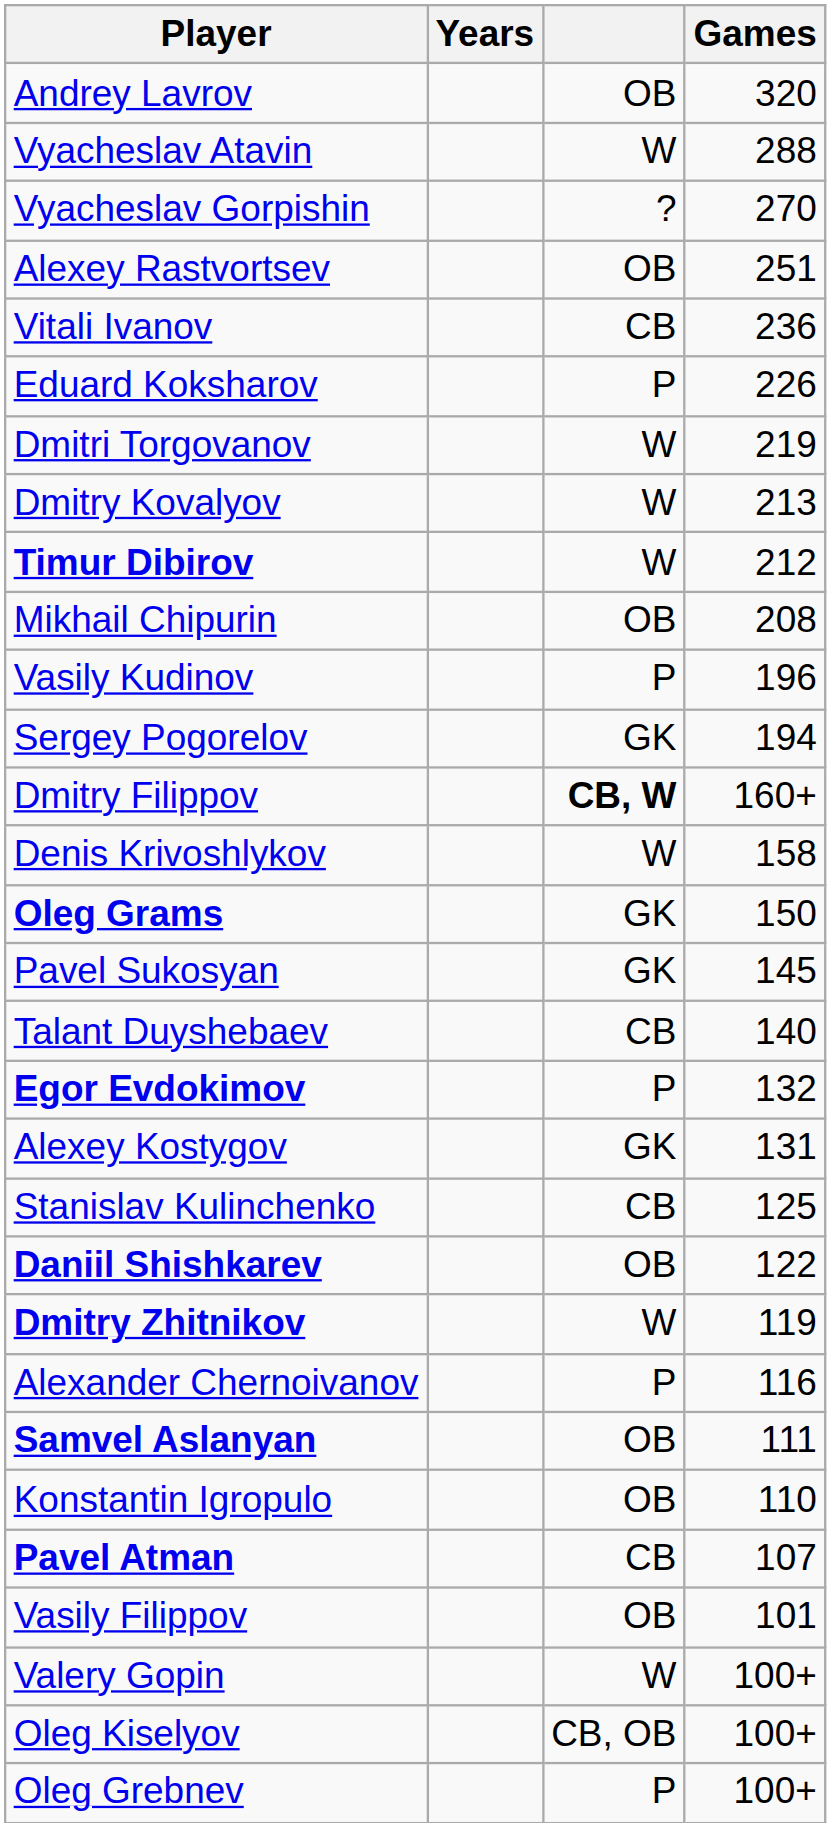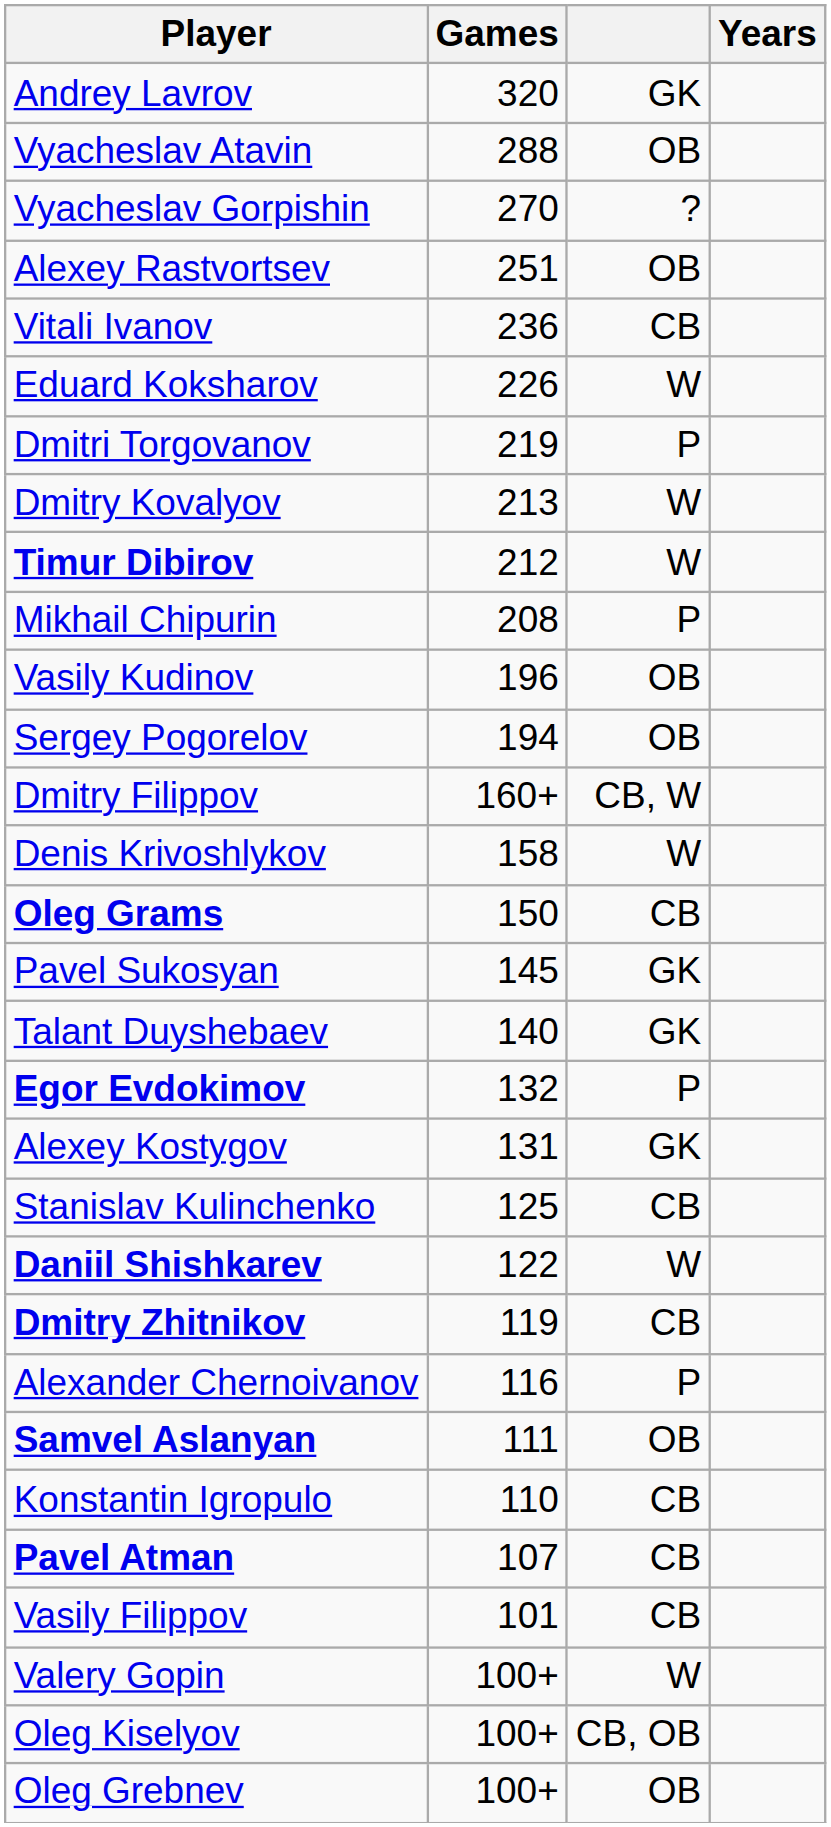 <table class="wikitable sortable static-row-numbers" style="text-align:right;">
 <tr>
 <th>Player</th>
+<th>Games</th>
+<th></th>
 <th>Years</th>
-<th></th>
-<th>Games</th>
 </tr>
 <tr>
 <td style="text-align:left;"><a href='#'>Andrey Lavrov</a></td>
+<td>320</td>
+<td>GK</td>
 <td></td>
-<td>OB</td>
-<td>320</td>
 </tr>
 <tr>
 <td style="text-align:left;"><a href='#'>Vyacheslav Atavin</a></td>
+<td>288</td>
+<td>OB</td>
 <td></td>
-<td>W</td>
-<td>288</td>
 </tr>
 <tr>
 <td style="text-align:left;"><a href='#'>Vyacheslav Gorpishin</a></td>
+<td>270</td>
+<td>?</td>
 <td></td>
-<td>?</td>
-<td>270</td>
 </tr>
 <tr>
 <td style="text-align:left;"><a href='#'>Alexey Rastvortsev</a></td>
+<td>251</td>
+<td>OB</td>
 <td></td>
-<td>OB</td>
-<td>251</td>
 </tr>
 <tr>
 <td style="text-align:left;"><a href='#'>Vitali Ivanov</a></td>
+<td>236</td>
+<td>CB</td>
 <td></td>
-<td>CB</td>
-<td>236</td>
 </tr>
 <tr>
 <td style="text-align:left;"><a href='#'>Eduard Koksharov</a></td>
+<td>226</td>
+<td>W</td>
 <td></td>
-<td>P</td>
-<td>226</td>
 </tr>
 <tr>
 <td style="text-align:left;"><a href='#'>Dmitri Torgovanov</a></td>
+<td>219</td>
+<td>P</td>
 <td></td>
-<td>W</td>
-<td>219</td>
 </tr>
 <tr>
 <td style="text-align:left;"><a href='#'>Dmitry Kovalyov</a></td>
+<td>213</td>
+<td>W</td>
 <td></td>
-<td>W</td>
-<td>213</td>
 </tr>
 <tr>
 <td style="text-align:left;"><strong><a href='#'>Timur Dibirov</a></strong></td>
+<td>212</td>
+<td>W</td>
 <td></td>
-<td>W</td>
-<td>212</td>
 </tr>
 <tr>
 <td style="text-align:left;"><a href='#'>Mikhail Chipurin</a></td>
+<td>208</td>
+<td>P</td>
 <td></td>
-<td>OB</td>
-<td>208</td>
 </tr>
 <tr>
 <td style="text-align:left;"><a href='#'>Vasily Kudinov</a></td>
+<td>196</td>
+<td>OB</td>
 <td></td>
-<td>P</td>
-<td>196</td>
 </tr>
 <tr>
 <td style="text-align:left;"><a href='#'>Sergey Pogorelov</a></td>
+<td>194</td>
+<td>OB</td>
 <td></td>
-<td>GK</td>
-<td>194</td>
 </tr>
 <tr>
 <td style="text-align:left;"><a href='#'>Dmitry Filippov</a></td>
+<td>160+</td>
+<td>CB, W</td>
 <td></td>
-<td><strong>CB, W</strong></td>
-<td>160+</td>
 </tr>
 <tr>
 <td style="text-align:left;"><a href='#'>Denis Krivoshlykov</a></td>
+<td>158</td>
+<td>W</td>
 <td></td>
-<td>W</td>
-<td>158</td>
 </tr>
 <tr>
 <td style="text-align:left;"><strong><a href='#'>Oleg Grams</a></strong></td>
+<td>150</td>
+<td>CB</td>
 <td></td>
-<td>GK</td>
-<td>150</td>
 </tr>
 <tr>
 <td style="text-align:left;"><a href='#'>Pavel Sukosyan</a></td>
+<td>145</td>
+<td>GK</td>
 <td></td>
-<td>GK</td>
-<td>145</td>
 </tr>
 <tr>
 <td style="text-align:left;"><a href='#'>Talant Duyshebaev</a></td>
+<td>140</td>
+<td>GK</td>
 <td></td>
-<td>CB</td>
-<td>140</td>
 </tr>
 <tr>
 <td style="text-align:left;"><strong><a href='#'>Egor Evdokimov</a></strong></td>
+<td>132</td>
+<td>P</td>
 <td></td>
-<td>P</td>
-<td>132</td>
 </tr>
 <tr>
 <td style="text-align:left;"><a href='#'>Alexey Kostygov</a></td>
+<td>131</td>
+<td>GK</td>
 <td></td>
-<td>GK</td>
-<td>131</td>
 </tr>
 <tr>
 <td style="text-align:left;"><a href='#'>Stanislav Kulinchenko</a></td>
+<td>125</td>
+<td>CB</td>
 <td></td>
-<td>CB</td>
-<td>125</td>
 </tr>
 <tr>
 <td style="text-align:left;"><strong><a href='#'>Daniil Shishkarev</a></strong></td>
+<td>122</td>
+<td>W</td>
 <td></td>
-<td>OB</td>
-<td>122</td>
 </tr>
 <tr>
 <td style="text-align:left;"><strong><a href='#'>Dmitry Zhitnikov</a></strong></td>
+<td>119</td>
+<td>CB</td>
 <td></td>
-<td>W</td>
-<td>119</td>
 </tr>
 <tr>
 <td style="text-align:left;"><a href='#'>Alexander Chernoivanov</a></td>
+<td>116</td>
+<td>P</td>
 <td></td>
-<td>P</td>
-<td>116</td>
 </tr>
 <tr>
 <td style="text-align:left;"><strong><a href='#'>Samvel Aslanyan</a></strong></td>
+<td>111</td>
+<td>OB</td>
 <td></td>
-<td>OB</td>
-<td>111</td>
 </tr>
 <tr>
 <td style="text-align:left;"><a href='#'>Konstantin Igropulo</a></td>
+<td>110</td>
+<td>CB</td>
 <td></td>
-<td>OB</td>
-<td>110</td>
 </tr>
 <tr>
 <td style="text-align:left;"><strong><a href='#'>Pavel Atman</a></strong></td>
+<td>107</td>
+<td>CB</td>
 <td></td>
-<td>CB</td>
-<td>107</td>
 </tr>
 <tr>
 <td style="text-align:left;"><a href='#'>Vasily Filippov</a></td>
+<td>101</td>
+<td>CB</td>
 <td></td>
-<td>OB</td>
-<td>101</td>
 </tr>
 <tr>
 <td style="text-align:left;"><a href='#'>Valery Gopin</a></td>
+<td>100+</td>
+<td>W</td>
 <td></td>
-<td>W</td>
-<td>100+</td>
 </tr>
 <tr>
 <td style="text-align:left;"><a href='#'>Oleg Kiselyov</a></td>
+<td>100+</td>
+<td>CB, OB</td>
 <td></td>
-<td>CB, OB</td>
-<td>100+</td>
 </tr>
 <tr>
 <td style="text-align:left;"><a href='#'>Oleg Grebnev</a></td>
+<td>100+</td>
+<td>OB</td>
 <td></td>
-<td>P</td>
-<td>100+</td>
 </tr>
 </table>
